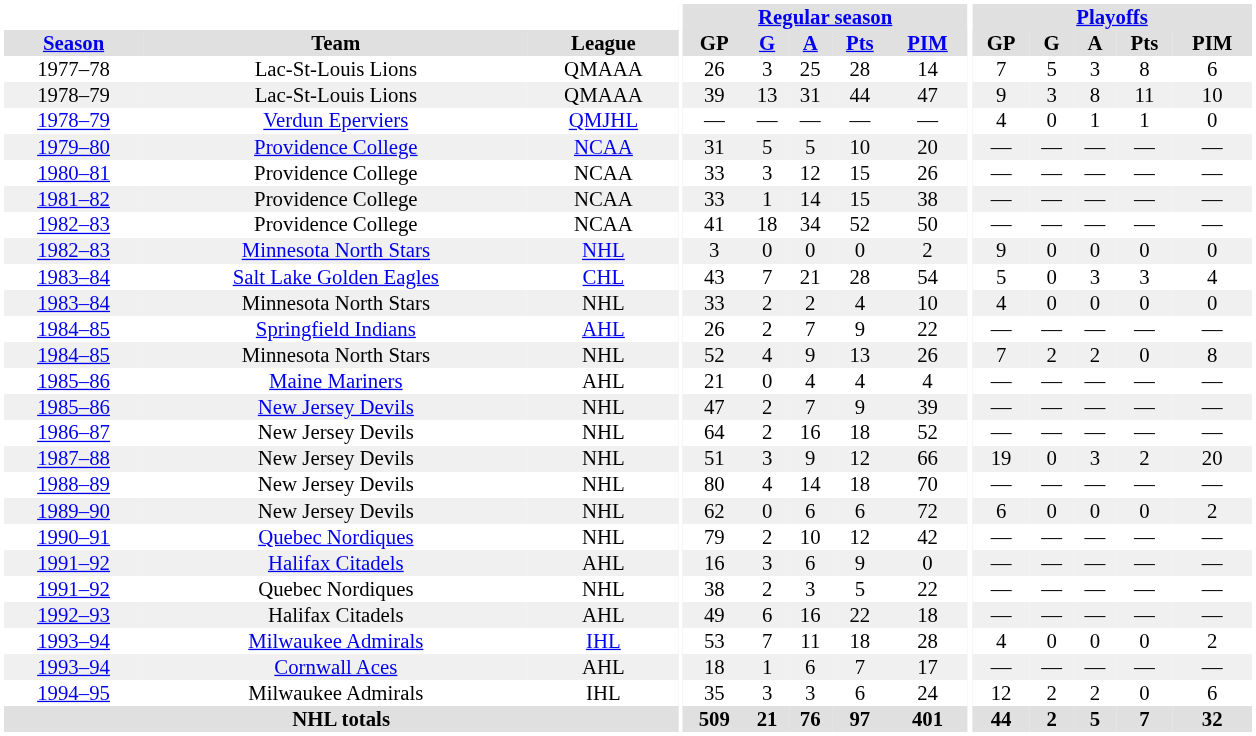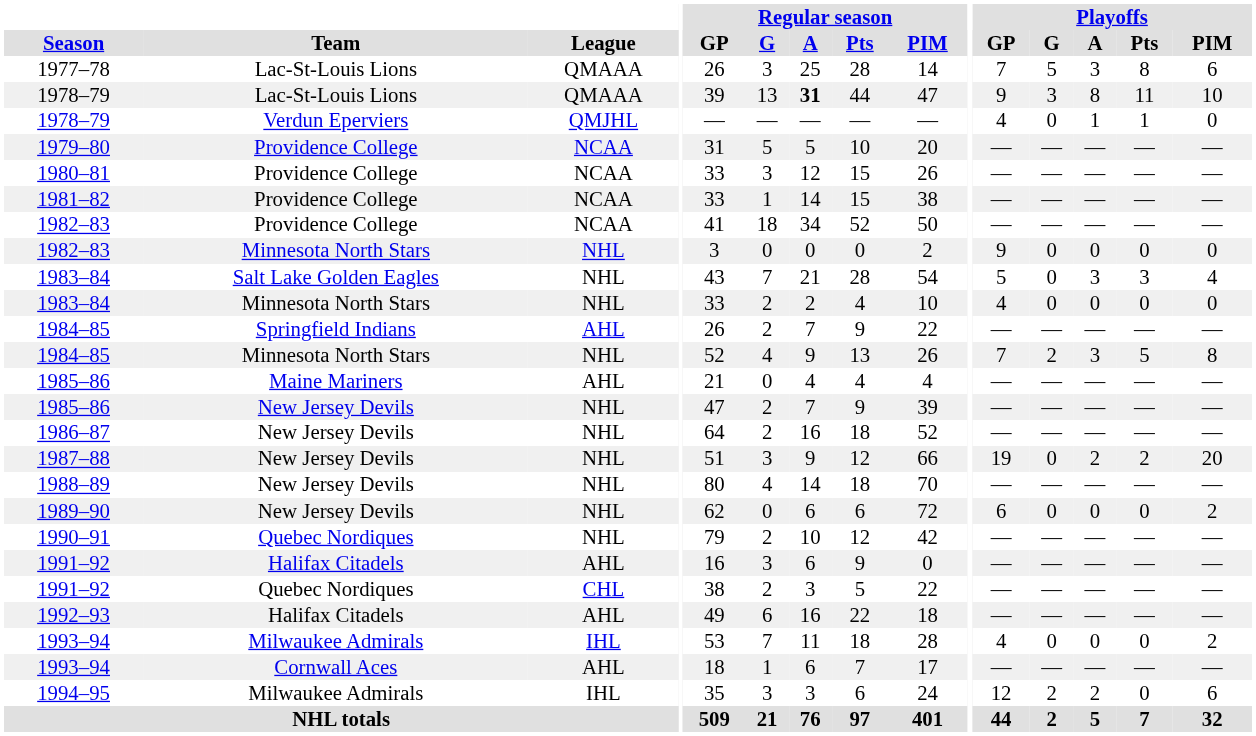 <table border="0" cellpadding="1" cellspacing="0" style="text-align:center; width:60em">
 <tr bgcolor="#e0e0e0">
 <th colspan="3" bgcolor="#ffffff"></th>
 <th rowspan="99" bgcolor="#ffffff"></th>
 <th colspan="5"><a href='#'>Regular season</a></th>
 <th rowspan="99" bgcolor="#ffffff"></th>
 <th colspan="5"><a href='#'>Playoffs</a></th>
 </tr>
 <tr bgcolor="#e0e0e0">
 <th><a href='#'>Season</a></th>
 <th>Team</th>
 <th>League</th>
 <th>GP</th>
 <th><a href='#'>G</a></th>
 <th><a href='#'>A</a></th>
 <th><a href='#'>Pts</a></th>
 <th><a href='#'>PIM</a></th>
 <th>GP</th>
 <th>G</th>
 <th>A</th>
 <th>Pts</th>
 <th>PIM</th>
 </tr>
 <tr>
 <td>1977–78</td>
 <td>Lac-St-Louis Lions</td>
 <td>QMAAA</td>
 <td>26</td>
 <td>3</td>
 <td>25</td>
 <td>28</td>
 <td>14</td>
 <td>7</td>
 <td>5</td>
 <td>3</td>
 <td>8</td>
 <td>6</td>
 </tr>
 <tr bgcolor="#f0f0f0">
 <td>1978–79</td>
 <td>Lac-St-Louis Lions</td>
 <td>QMAAA</td>
 <td>39</td>
 <td>13</td>
-<td>31</td>
+<td><strong>31</strong></td>
 <td>44</td>
 <td>47</td>
 <td>9</td>
 <td>3</td>
 <td>8</td>
 <td>11</td>
 <td>10</td>
 </tr>
 <tr>
 <td><a href='#'>1978–79</a></td>
 <td><a href='#'>Verdun Eperviers</a></td>
 <td><a href='#'>QMJHL</a></td>
 <td>—</td>
 <td>—</td>
 <td>—</td>
 <td>—</td>
 <td>—</td>
 <td>4</td>
 <td>0</td>
 <td>1</td>
 <td>1</td>
 <td>0</td>
 </tr>
 <tr bgcolor="#f0f0f0">
 <td><a href='#'>1979–80</a></td>
 <td><a href='#'>Providence College</a></td>
 <td><a href='#'>NCAA</a></td>
 <td>31</td>
 <td>5</td>
 <td>5</td>
 <td>10</td>
 <td>20</td>
 <td>—</td>
 <td>—</td>
 <td>—</td>
 <td>—</td>
 <td>—</td>
 </tr>
 <tr>
 <td><a href='#'>1980–81</a></td>
 <td>Providence College</td>
 <td>NCAA</td>
 <td>33</td>
 <td>3</td>
 <td>12</td>
 <td>15</td>
 <td>26</td>
 <td>—</td>
 <td>—</td>
 <td>—</td>
 <td>—</td>
 <td>—</td>
 </tr>
 <tr bgcolor="#f0f0f0">
 <td><a href='#'>1981–82</a></td>
 <td>Providence College</td>
 <td>NCAA</td>
 <td>33</td>
 <td>1</td>
 <td>14</td>
 <td>15</td>
 <td>38</td>
 <td>—</td>
 <td>—</td>
 <td>—</td>
 <td>—</td>
 <td>—</td>
 </tr>
 <tr>
 <td><a href='#'>1982–83</a></td>
 <td>Providence College</td>
 <td>NCAA</td>
 <td>41</td>
 <td>18</td>
 <td>34</td>
 <td>52</td>
 <td>50</td>
 <td>—</td>
 <td>—</td>
 <td>—</td>
 <td>—</td>
 <td>—</td>
 </tr>
 <tr bgcolor="#f0f0f0">
 <td><a href='#'>1982–83</a></td>
 <td><a href='#'>Minnesota North Stars</a></td>
 <td><a href='#'>NHL</a></td>
 <td>3</td>
 <td>0</td>
 <td>0</td>
 <td>0</td>
 <td>2</td>
 <td>9</td>
 <td>0</td>
 <td>0</td>
 <td>0</td>
 <td>0</td>
 </tr>
 <tr>
 <td><a href='#'>1983–84</a></td>
 <td><a href='#'>Salt Lake Golden Eagles</a></td>
-<td><a href='#'>CHL</a></td>
+<td>NHL</td>
 <td>43</td>
 <td>7</td>
 <td>21</td>
 <td>28</td>
 <td>54</td>
 <td>5</td>
 <td>0</td>
 <td>3</td>
 <td>3</td>
 <td>4</td>
 </tr>
 <tr bgcolor="#f0f0f0">
 <td><a href='#'>1983–84</a></td>
 <td>Minnesota North Stars</td>
 <td>NHL</td>
 <td>33</td>
 <td>2</td>
 <td>2</td>
 <td>4</td>
 <td>10</td>
 <td>4</td>
 <td>0</td>
 <td>0</td>
 <td>0</td>
 <td>0</td>
 </tr>
 <tr>
 <td><a href='#'>1984–85</a></td>
 <td><a href='#'>Springfield Indians</a></td>
 <td><a href='#'>AHL</a></td>
 <td>26</td>
 <td>2</td>
 <td>7</td>
 <td>9</td>
 <td>22</td>
 <td>—</td>
 <td>—</td>
 <td>—</td>
 <td>—</td>
 <td>—</td>
 </tr>
 <tr bgcolor="#f0f0f0">
 <td><a href='#'>1984–85</a></td>
 <td>Minnesota North Stars</td>
 <td>NHL</td>
 <td>52</td>
 <td>4</td>
 <td>9</td>
 <td>13</td>
 <td>26</td>
 <td>7</td>
 <td>2</td>
-<td>2</td>
-<td>0</td>
+<td>3</td>
+<td>5</td>
 <td>8</td>
 </tr>
 <tr>
 <td><a href='#'>1985–86</a></td>
 <td><a href='#'>Maine Mariners</a></td>
 <td>AHL</td>
 <td>21</td>
 <td>0</td>
 <td>4</td>
 <td>4</td>
 <td>4</td>
 <td>—</td>
 <td>—</td>
 <td>—</td>
 <td>—</td>
 <td>—</td>
 </tr>
 <tr bgcolor="#f0f0f0">
 <td><a href='#'>1985–86</a></td>
 <td><a href='#'>New Jersey Devils</a></td>
 <td>NHL</td>
 <td>47</td>
 <td>2</td>
 <td>7</td>
 <td>9</td>
 <td>39</td>
 <td>—</td>
 <td>—</td>
 <td>—</td>
 <td>—</td>
 <td>—</td>
 </tr>
 <tr>
 <td><a href='#'>1986–87</a></td>
 <td>New Jersey Devils</td>
 <td>NHL</td>
 <td>64</td>
 <td>2</td>
 <td>16</td>
 <td>18</td>
 <td>52</td>
 <td>—</td>
 <td>—</td>
 <td>—</td>
 <td>—</td>
 <td>—</td>
 </tr>
 <tr bgcolor="#f0f0f0">
 <td><a href='#'>1987–88</a></td>
 <td>New Jersey Devils</td>
 <td>NHL</td>
 <td>51</td>
 <td>3</td>
 <td>9</td>
 <td>12</td>
 <td>66</td>
 <td>19</td>
 <td>0</td>
-<td>3</td>
+<td>2</td>
 <td>2</td>
 <td>20</td>
 </tr>
 <tr>
 <td><a href='#'>1988–89</a></td>
 <td>New Jersey Devils</td>
 <td>NHL</td>
 <td>80</td>
 <td>4</td>
 <td>14</td>
 <td>18</td>
 <td>70</td>
 <td>—</td>
 <td>—</td>
 <td>—</td>
 <td>—</td>
 <td>—</td>
 </tr>
 <tr bgcolor="#f0f0f0">
 <td><a href='#'>1989–90</a></td>
 <td>New Jersey Devils</td>
 <td>NHL</td>
 <td>62</td>
 <td>0</td>
 <td>6</td>
 <td>6</td>
 <td>72</td>
 <td>6</td>
 <td>0</td>
 <td>0</td>
 <td>0</td>
 <td>2</td>
 </tr>
 <tr>
 <td><a href='#'>1990–91</a></td>
 <td><a href='#'>Quebec Nordiques</a></td>
 <td>NHL</td>
 <td>79</td>
 <td>2</td>
 <td>10</td>
 <td>12</td>
 <td>42</td>
 <td>—</td>
 <td>—</td>
 <td>—</td>
 <td>—</td>
 <td>—</td>
 </tr>
 <tr bgcolor="#f0f0f0">
 <td><a href='#'>1991–92</a></td>
 <td><a href='#'>Halifax Citadels</a></td>
 <td>AHL</td>
 <td>16</td>
 <td>3</td>
 <td>6</td>
 <td>9</td>
 <td>0</td>
 <td>—</td>
 <td>—</td>
 <td>—</td>
 <td>—</td>
 <td>—</td>
 </tr>
 <tr>
 <td><a href='#'>1991–92</a></td>
 <td>Quebec Nordiques</td>
-<td>NHL</td>
+<td><a href='#'>CHL</a></td>
 <td>38</td>
 <td>2</td>
 <td>3</td>
 <td>5</td>
 <td>22</td>
 <td>—</td>
 <td>—</td>
 <td>—</td>
 <td>—</td>
 <td>—</td>
 </tr>
 <tr bgcolor="#f0f0f0">
 <td><a href='#'>1992–93</a></td>
 <td>Halifax Citadels</td>
 <td>AHL</td>
 <td>49</td>
 <td>6</td>
 <td>16</td>
 <td>22</td>
 <td>18</td>
 <td>—</td>
 <td>—</td>
 <td>—</td>
 <td>—</td>
 <td>—</td>
 </tr>
 <tr>
 <td><a href='#'>1993–94</a></td>
 <td><a href='#'>Milwaukee Admirals</a></td>
 <td><a href='#'>IHL</a></td>
 <td>53</td>
 <td>7</td>
 <td>11</td>
 <td>18</td>
 <td>28</td>
 <td>4</td>
 <td>0</td>
 <td>0</td>
 <td>0</td>
 <td>2</td>
 </tr>
 <tr bgcolor="#f0f0f0">
 <td><a href='#'>1993–94</a></td>
 <td><a href='#'>Cornwall Aces</a></td>
 <td>AHL</td>
 <td>18</td>
 <td>1</td>
 <td>6</td>
 <td>7</td>
 <td>17</td>
 <td>—</td>
 <td>—</td>
 <td>—</td>
 <td>—</td>
 <td>—</td>
 </tr>
 <tr>
 <td><a href='#'>1994–95</a></td>
 <td>Milwaukee Admirals</td>
 <td>IHL</td>
 <td>35</td>
 <td>3</td>
 <td>3</td>
 <td>6</td>
 <td>24</td>
 <td>12</td>
 <td>2</td>
 <td>2</td>
 <td>0</td>
 <td>6</td>
 </tr>
 <tr>
 </tr>
 <tr ALIGN="center" bgcolor="#e0e0e0">
 <th colspan="3">NHL totals</th>
 <th ALIGN="center">509</th>
 <th ALIGN="center">21</th>
 <th ALIGN="center">76</th>
 <th ALIGN="center">97</th>
 <th ALIGN="center">401</th>
 <th ALIGN="center">44</th>
 <th ALIGN="center">2</th>
 <th ALIGN="center">5</th>
 <th ALIGN="center">7</th>
 <th ALIGN="center">32</th>
 </tr>
 </table>
